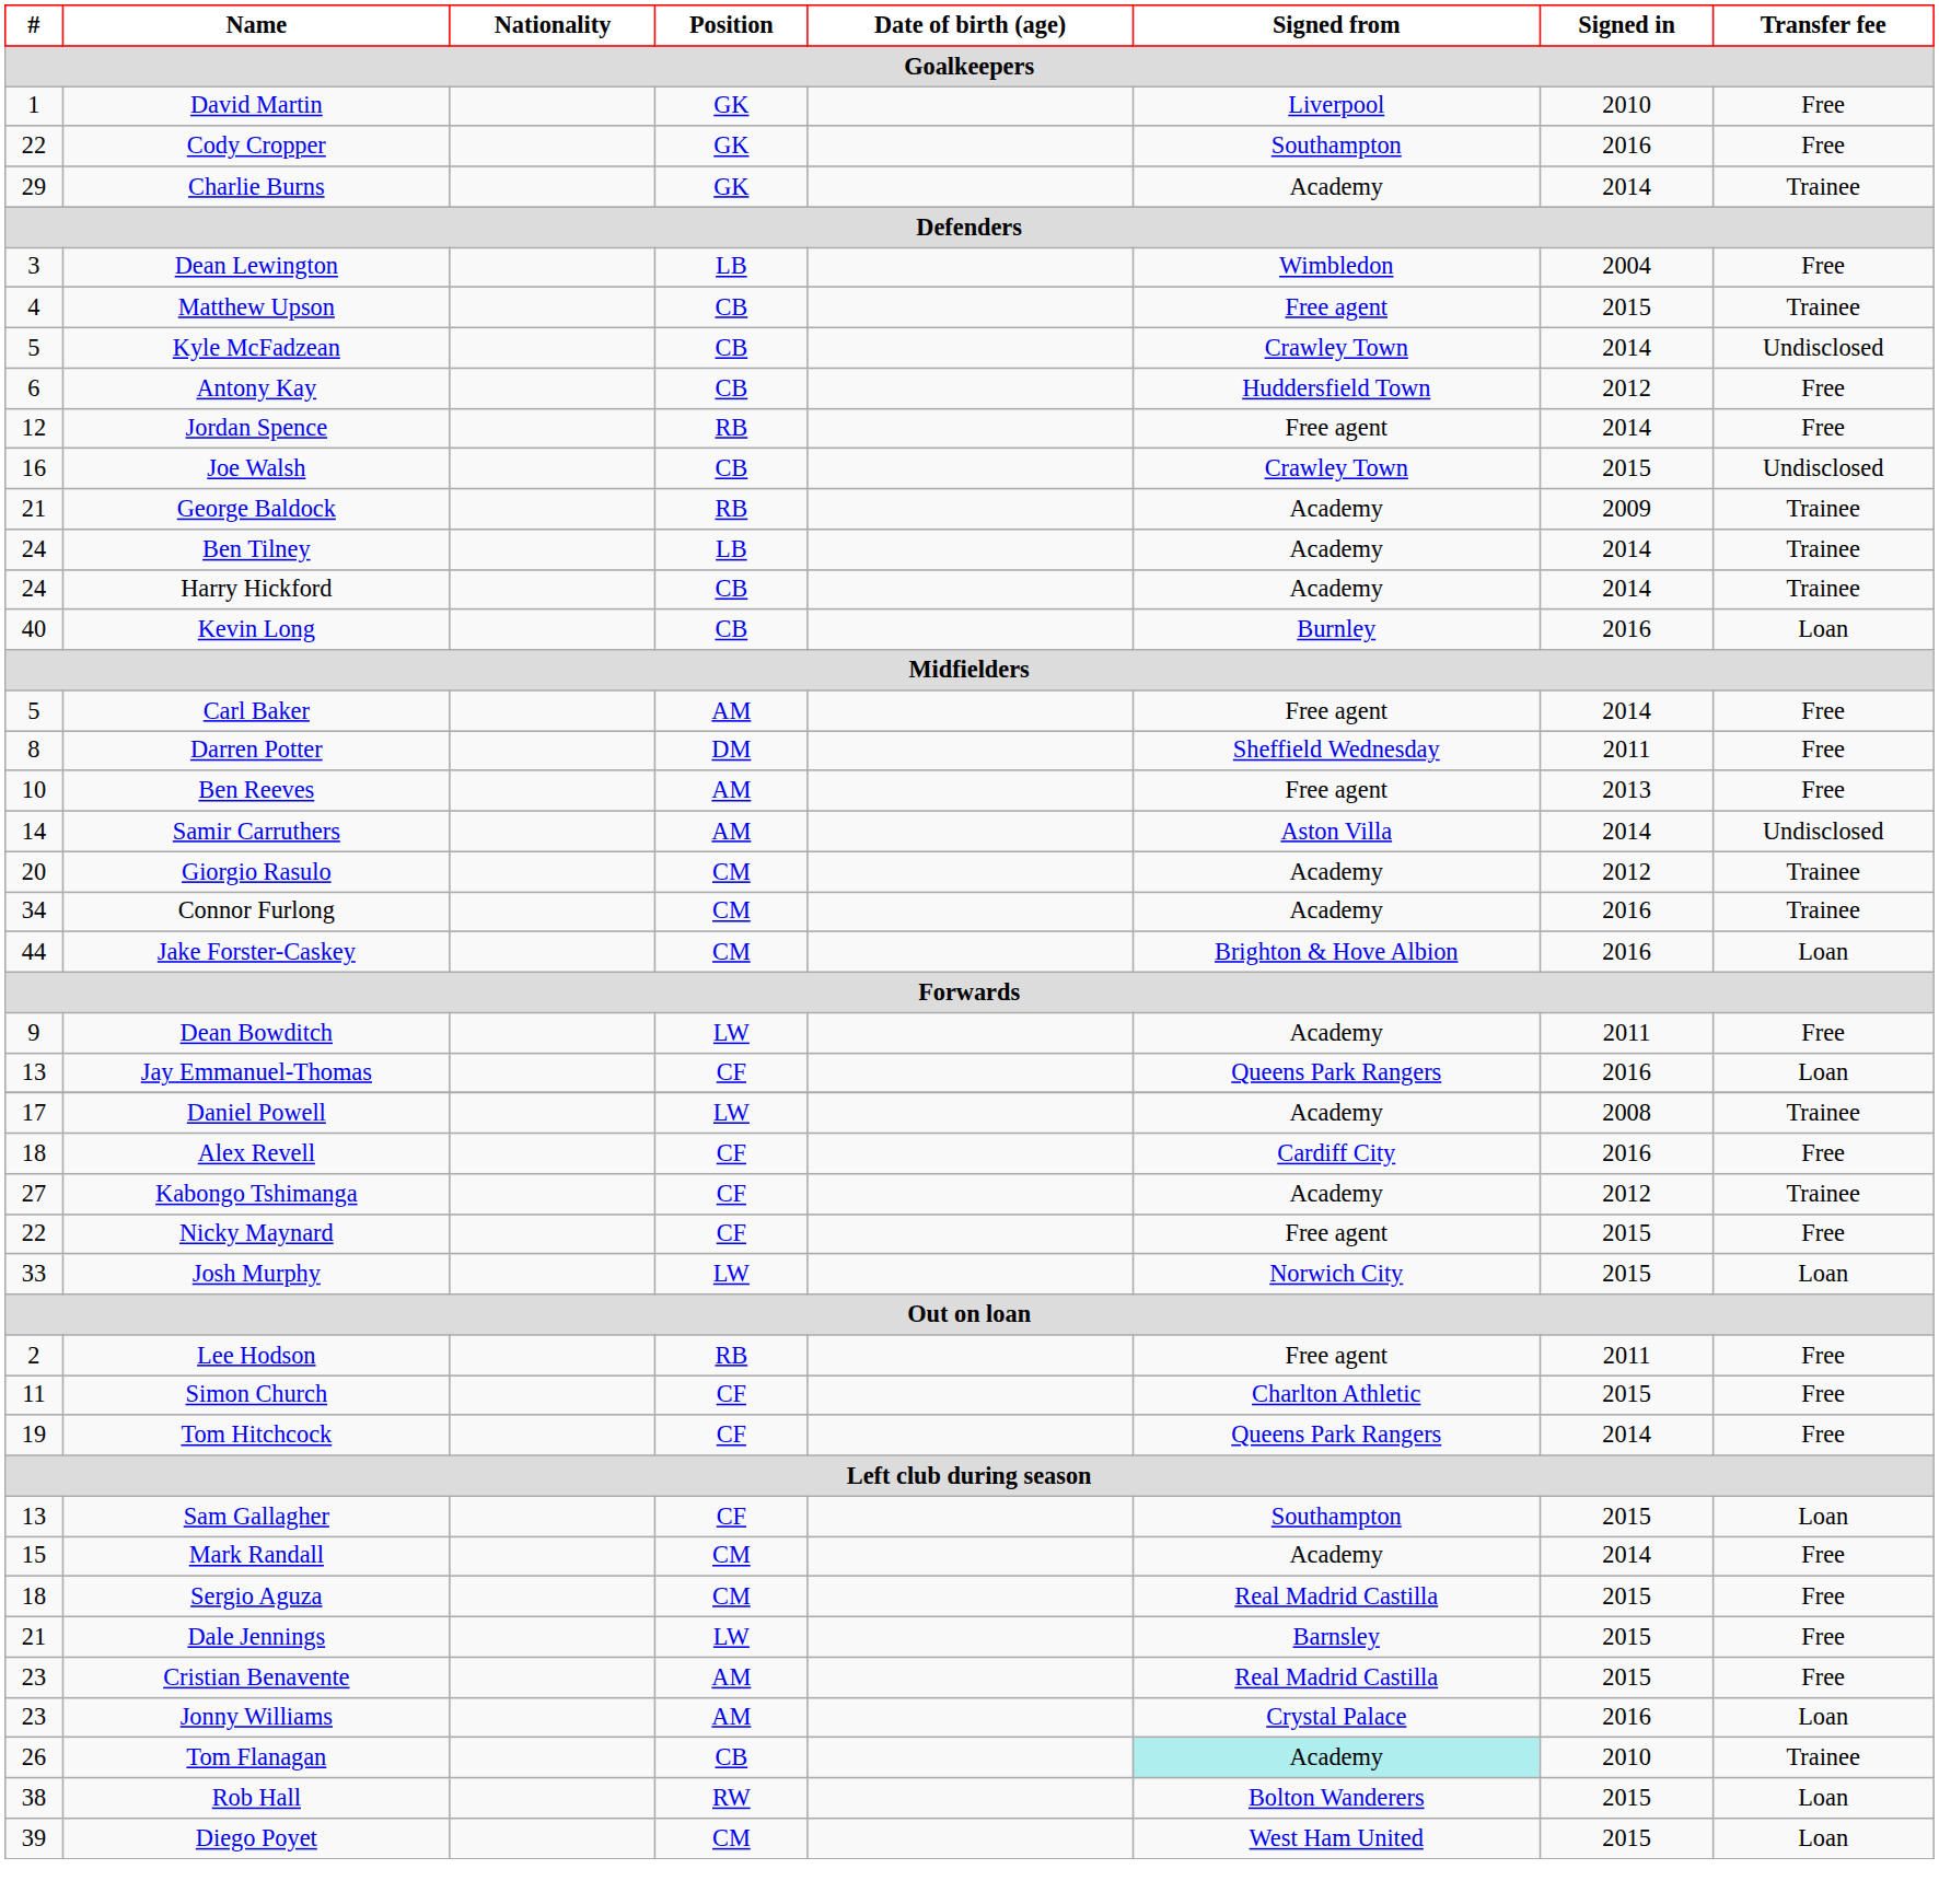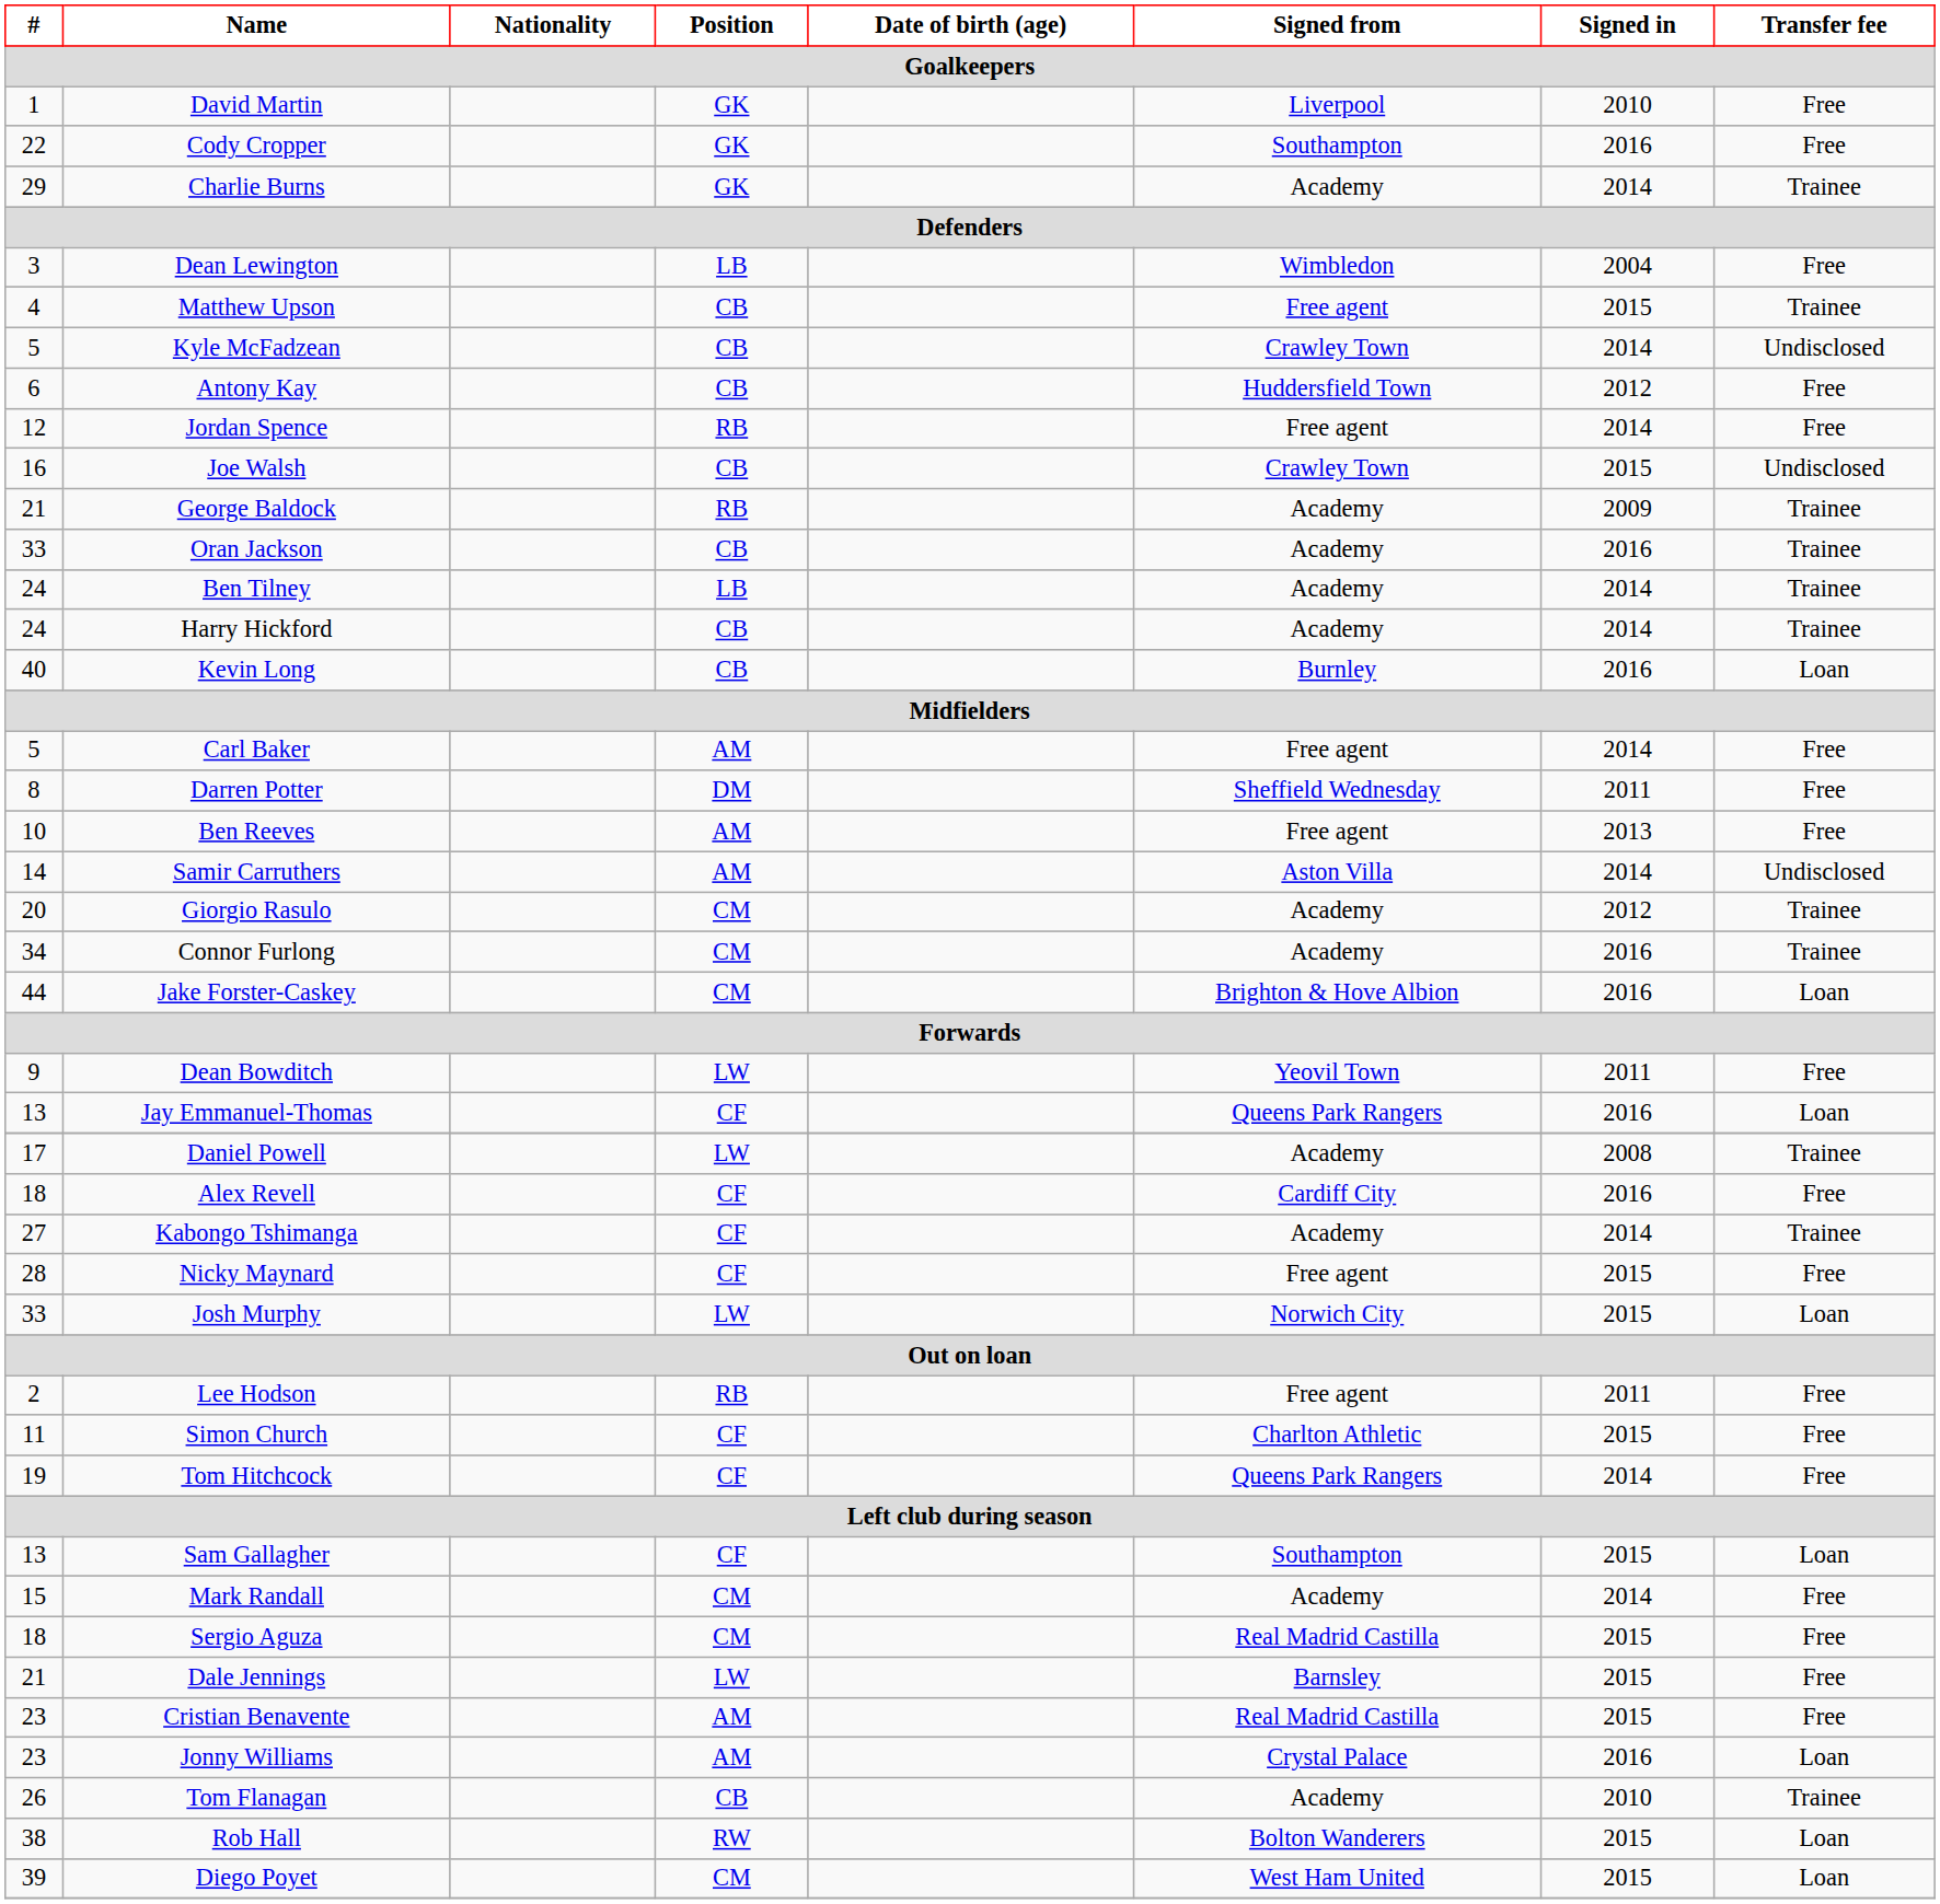 <table class="wikitable" style="text-align:center; font-size:90%; width:90%;">
 <tr>
 <th style="color:black; background:white; border:1px solid red;">#</th>
 <th style="color:black; background:white; border:1px solid red;">Name</th>
 <th style="color:black; background:white; border:1px solid red;">Nationality</th>
 <th style="color:black; background:white; border:1px solid red;">Position</th>
 <th style="color:black; background:white; border:1px solid red;">Date of birth (age)</th>
 <th style="color:black; background:white; border:1px solid red;">Signed from</th>
 <th style="color:black; background:white; border:1px solid red;">Signed in</th>
 <th style="color:black; background:white; border:1px solid red;">Transfer fee</th>
 </tr>
 <tr>
 <th colspan="8" scope="row" style="background:#dcdcdc;">Goalkeepers</th>
 </tr>
 <tr>
 <td>1</td>
 <td><a href='#'>David Martin</a></td>
 <td></td>
 <td><a href='#'>GK</a></td>
 <td></td>
 <td> <a href='#'>Liverpool</a></td>
 <td>2010</td>
 <td>Free</td>
 </tr>
 <tr>
 <td>22</td>
 <td><a href='#'>Cody Cropper</a></td>
 <td></td>
 <td><a href='#'>GK</a></td>
 <td></td>
 <td> <a href='#'>Southampton</a></td>
 <td>2016</td>
 <td>Free</td>
 </tr>
 <tr>
 <td>29</td>
 <td><a href='#'>Charlie Burns</a></td>
 <td></td>
 <td><a href='#'>GK</a></td>
 <td></td>
 <td>Academy</td>
 <td>2014</td>
 <td>Trainee</td>
 </tr>
 <tr>
 <th colspan="8" scope="row" style="background:#dcdcdc;">Defenders</th>
 </tr>
 <tr>
 <td>3</td>
 <td><a href='#'>Dean Lewington</a></td>
 <td></td>
 <td><a href='#'>LB</a></td>
 <td></td>
 <td> <a href='#'>Wimbledon</a></td>
 <td>2004</td>
 <td>Free</td>
 </tr>
 <tr>
 <td>4</td>
 <td><a href='#'>Matthew Upson</a></td>
 <td></td>
 <td><a href='#'>CB</a></td>
 <td></td>
 <td><a href='#'>Free agent</a></td>
 <td>2015</td>
 <td>Trainee</td>
 </tr>
 <tr>
 <td>5</td>
 <td><a href='#'>Kyle McFadzean</a></td>
 <td></td>
 <td><a href='#'>CB</a></td>
 <td></td>
 <td> <a href='#'>Crawley Town</a></td>
 <td>2014</td>
 <td>Undisclosed</td>
 </tr>
 <tr>
 <td>6</td>
 <td><a href='#'>Antony Kay</a></td>
 <td></td>
 <td><a href='#'>CB</a></td>
 <td></td>
 <td> <a href='#'>Huddersfield Town</a></td>
 <td>2012</td>
 <td>Free</td>
 </tr>
 <tr>
 <td>12</td>
 <td><a href='#'>Jordan Spence</a></td>
 <td></td>
 <td><a href='#'>RB</a></td>
 <td></td>
 <td>Free agent</td>
 <td>2014</td>
 <td>Free</td>
 </tr>
 <tr>
 <td>16</td>
 <td><a href='#'>Joe Walsh</a></td>
 <td></td>
 <td><a href='#'>CB</a></td>
 <td></td>
 <td> <a href='#'>Crawley Town</a></td>
 <td>2015</td>
 <td>Undisclosed</td>
 </tr>
 <tr>
 <td>21</td>
 <td><a href='#'>George Baldock</a></td>
 <td></td>
 <td><a href='#'>RB</a></td>
 <td></td>
 <td>Academy</td>
 <td>2009</td>
 <td>Trainee</td>
 </tr>
 <tr>
+<td>33</td>
+<td><a href='#'>Oran Jackson</a></td>
+<td></td>
+<td><a href='#'>CB</a></td>
+<td></td>
+<td>Academy</td>
+<td>2016</td>
+<td>Trainee</td>
+</tr>
+<tr>
 <td>24</td>
 <td><a href='#'>Ben Tilney</a></td>
 <td></td>
 <td><a href='#'>LB</a></td>
 <td></td>
 <td>Academy</td>
 <td>2014</td>
 <td>Trainee</td>
 </tr>
 <tr>
 <td>24</td>
 <td>Harry Hickford</td>
 <td></td>
 <td><a href='#'>CB</a></td>
 <td></td>
 <td>Academy</td>
 <td>2014</td>
 <td>Trainee</td>
 </tr>
 <tr>
 <td>40</td>
 <td><a href='#'>Kevin Long</a></td>
 <td></td>
 <td><a href='#'>CB</a></td>
 <td></td>
 <td> <a href='#'>Burnley</a></td>
 <td>2016</td>
 <td>Loan</td>
 </tr>
 <tr>
 <th colspan="8" scope="row" style="background:#dcdcdc;">Midfielders</th>
 </tr>
 <tr>
 <td>5</td>
 <td><a href='#'>Carl Baker</a></td>
 <td></td>
 <td><a href='#'>AM</a></td>
 <td></td>
 <td>Free agent</td>
 <td>2014</td>
 <td>Free</td>
 </tr>
 <tr>
 <td>8</td>
 <td><a href='#'>Darren Potter</a></td>
 <td></td>
 <td><a href='#'>DM</a></td>
 <td></td>
 <td> <a href='#'>Sheffield Wednesday</a></td>
 <td>2011</td>
 <td>Free</td>
 </tr>
 <tr>
 <td>10</td>
 <td><a href='#'>Ben Reeves</a></td>
 <td></td>
 <td><a href='#'>AM</a></td>
 <td></td>
 <td>Free agent</td>
 <td>2013</td>
 <td>Free</td>
 </tr>
 <tr>
 <td>14</td>
 <td><a href='#'>Samir Carruthers</a></td>
 <td></td>
 <td><a href='#'>AM</a></td>
 <td></td>
 <td> <a href='#'>Aston Villa</a></td>
 <td>2014</td>
 <td>Undisclosed</td>
 </tr>
 <tr>
 <td>20</td>
 <td><a href='#'>Giorgio Rasulo</a></td>
 <td></td>
 <td><a href='#'>CM</a></td>
 <td></td>
 <td>Academy</td>
 <td>2012</td>
 <td>Trainee</td>
 </tr>
 <tr>
 <td>34</td>
 <td>Connor Furlong</td>
 <td></td>
 <td><a href='#'>CM</a></td>
 <td></td>
 <td>Academy</td>
 <td>2016</td>
 <td>Trainee</td>
 </tr>
 <tr>
 <td>44</td>
 <td><a href='#'>Jake Forster-Caskey</a></td>
 <td></td>
 <td><a href='#'>CM</a></td>
 <td></td>
 <td> <a href='#'>Brighton & Hove Albion</a></td>
 <td>2016</td>
 <td>Loan</td>
 </tr>
 <tr>
 <th colspan="8" scope="row" style="background:#dcdcdc;">Forwards</th>
 </tr>
 <tr>
 <td>9</td>
 <td><a href='#'>Dean Bowditch</a></td>
 <td></td>
 <td><a href='#'>LW</a></td>
 <td></td>
-<td>Academy</td>
+<td> <a href='#'>Yeovil Town</a></td>
 <td>2011</td>
 <td>Free</td>
 </tr>
 <tr>
 <td>13</td>
 <td><a href='#'>Jay Emmanuel-Thomas</a></td>
 <td></td>
 <td><a href='#'>CF</a></td>
 <td></td>
 <td> <a href='#'>Queens Park Rangers</a></td>
 <td>2016</td>
 <td>Loan</td>
 </tr>
 <tr>
 </tr>
 <tr>
 <td>17</td>
 <td><a href='#'>Daniel Powell</a></td>
 <td></td>
 <td><a href='#'>LW</a></td>
 <td></td>
 <td>Academy</td>
 <td>2008</td>
 <td>Trainee</td>
 </tr>
 <tr>
 <td>18</td>
 <td><a href='#'>Alex Revell</a></td>
 <td></td>
 <td><a href='#'>CF</a></td>
 <td></td>
 <td> <a href='#'>Cardiff City</a></td>
 <td>2016</td>
 <td>Free</td>
 </tr>
 <tr>
 <td>27</td>
 <td><a href='#'>Kabongo Tshimanga</a></td>
 <td></td>
 <td><a href='#'>CF</a></td>
 <td></td>
 <td>Academy</td>
-<td>2012</td>
+<td>2014</td>
 <td>Trainee</td>
 </tr>
 <tr>
-<td>22</td>
+<td>28</td>
 <td><a href='#'>Nicky Maynard</a></td>
 <td></td>
 <td><a href='#'>CF</a></td>
 <td></td>
 <td>Free agent</td>
 <td>2015</td>
 <td>Free</td>
 </tr>
 <tr>
 <td>33</td>
 <td><a href='#'>Josh Murphy</a></td>
 <td></td>
 <td><a href='#'>LW</a></td>
 <td></td>
 <td> <a href='#'>Norwich City</a></td>
 <td>2015</td>
 <td>Loan</td>
 </tr>
 <tr>
 <th colspan="8" scope="row" style="background:#dcdcdc;">Out on loan</th>
 </tr>
 <tr>
 <td>2</td>
 <td><a href='#'>Lee Hodson</a></td>
 <td></td>
 <td><a href='#'>RB</a></td>
 <td></td>
 <td>Free agent</td>
 <td>2011</td>
 <td>Free</td>
 </tr>
 <tr>
 <td>11</td>
 <td><a href='#'>Simon Church</a></td>
 <td></td>
 <td><a href='#'>CF</a></td>
 <td></td>
 <td> <a href='#'>Charlton Athletic</a></td>
 <td>2015</td>
 <td>Free</td>
 </tr>
 <tr>
 <td>19</td>
 <td><a href='#'>Tom Hitchcock</a></td>
 <td></td>
 <td><a href='#'>CF</a></td>
 <td></td>
 <td> <a href='#'>Queens Park Rangers</a></td>
 <td>2014</td>
 <td>Free</td>
 </tr>
 <tr>
 <th colspan="8" scope="row" style="background:#dcdcdc;">Left club during season</th>
 </tr>
 <tr>
 <td>13</td>
 <td><a href='#'>Sam Gallagher</a></td>
 <td></td>
 <td><a href='#'>CF</a></td>
 <td></td>
 <td> <a href='#'>Southampton</a></td>
 <td>2015</td>
 <td>Loan</td>
 </tr>
 <tr>
 <td>15</td>
 <td><a href='#'>Mark Randall</a></td>
 <td></td>
 <td><a href='#'>CM</a></td>
 <td></td>
 <td>Academy</td>
 <td>2014</td>
 <td>Free</td>
 </tr>
 <tr>
 <td>18</td>
 <td><a href='#'>Sergio Aguza</a></td>
 <td></td>
 <td><a href='#'>CM</a></td>
 <td></td>
 <td> <a href='#'>Real Madrid Castilla</a></td>
 <td>2015</td>
 <td>Free</td>
 </tr>
 <tr>
 <td>21</td>
 <td><a href='#'>Dale Jennings</a></td>
 <td></td>
 <td><a href='#'>LW</a></td>
 <td></td>
 <td> <a href='#'>Barnsley</a></td>
 <td>2015</td>
 <td>Free</td>
 </tr>
 <tr>
 <td>23</td>
 <td><a href='#'>Cristian Benavente</a></td>
 <td></td>
 <td><a href='#'>AM</a></td>
 <td></td>
 <td> <a href='#'>Real Madrid Castilla</a></td>
 <td>2015</td>
 <td>Free</td>
 </tr>
 <tr>
 <td>23</td>
 <td><a href='#'>Jonny Williams</a></td>
 <td></td>
 <td><a href='#'>AM</a></td>
 <td></td>
 <td> <a href='#'>Crystal Palace</a></td>
 <td>2016</td>
 <td>Loan</td>
 </tr>
 <tr>
 <td>26</td>
 <td><a href='#'>Tom Flanagan</a></td>
 <td></td>
 <td><a href='#'>CB</a></td>
 <td></td>
-<td style="background: paleturquoise;">Academy</td>
+<td>Academy</td>
 <td>2010</td>
 <td>Trainee</td>
 </tr>
 <tr>
 <td>38</td>
 <td><a href='#'>Rob Hall</a></td>
 <td></td>
 <td><a href='#'>RW</a></td>
 <td></td>
 <td> <a href='#'>Bolton Wanderers</a></td>
 <td>2015</td>
 <td>Loan</td>
 </tr>
 <tr>
 <td>39</td>
 <td><a href='#'>Diego Poyet</a></td>
 <td></td>
 <td><a href='#'>CM</a></td>
 <td></td>
 <td> <a href='#'>West Ham United</a></td>
 <td>2015</td>
 <td>Loan</td>
 </tr>
 <tr>
 </tr>
 </table>
